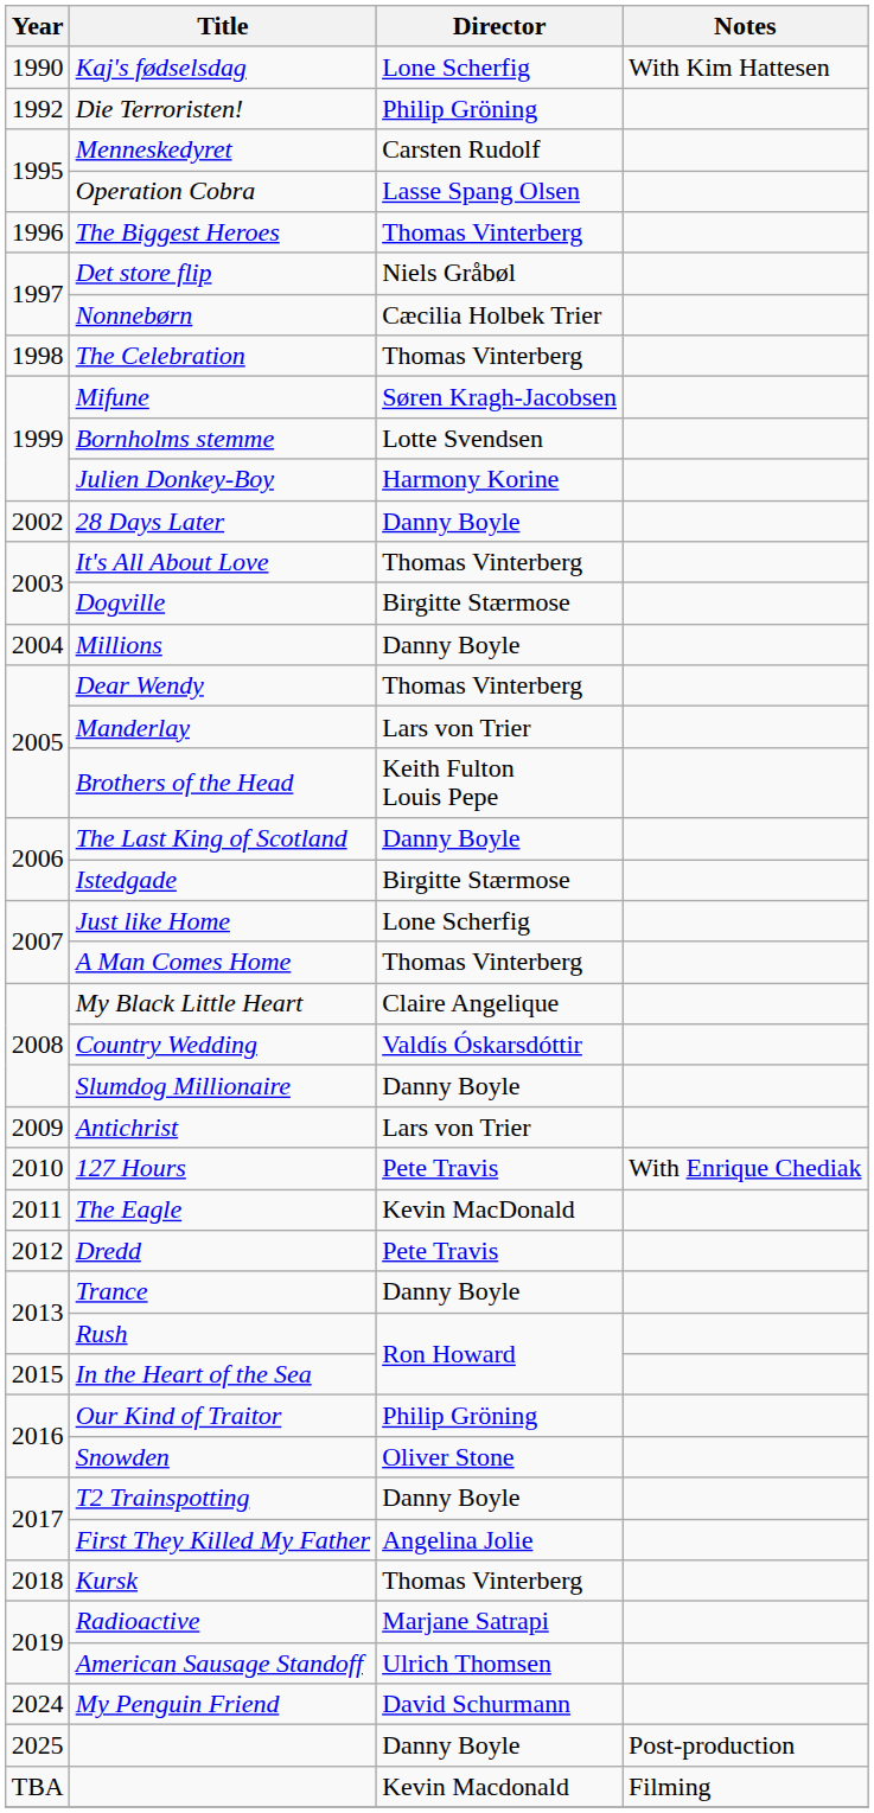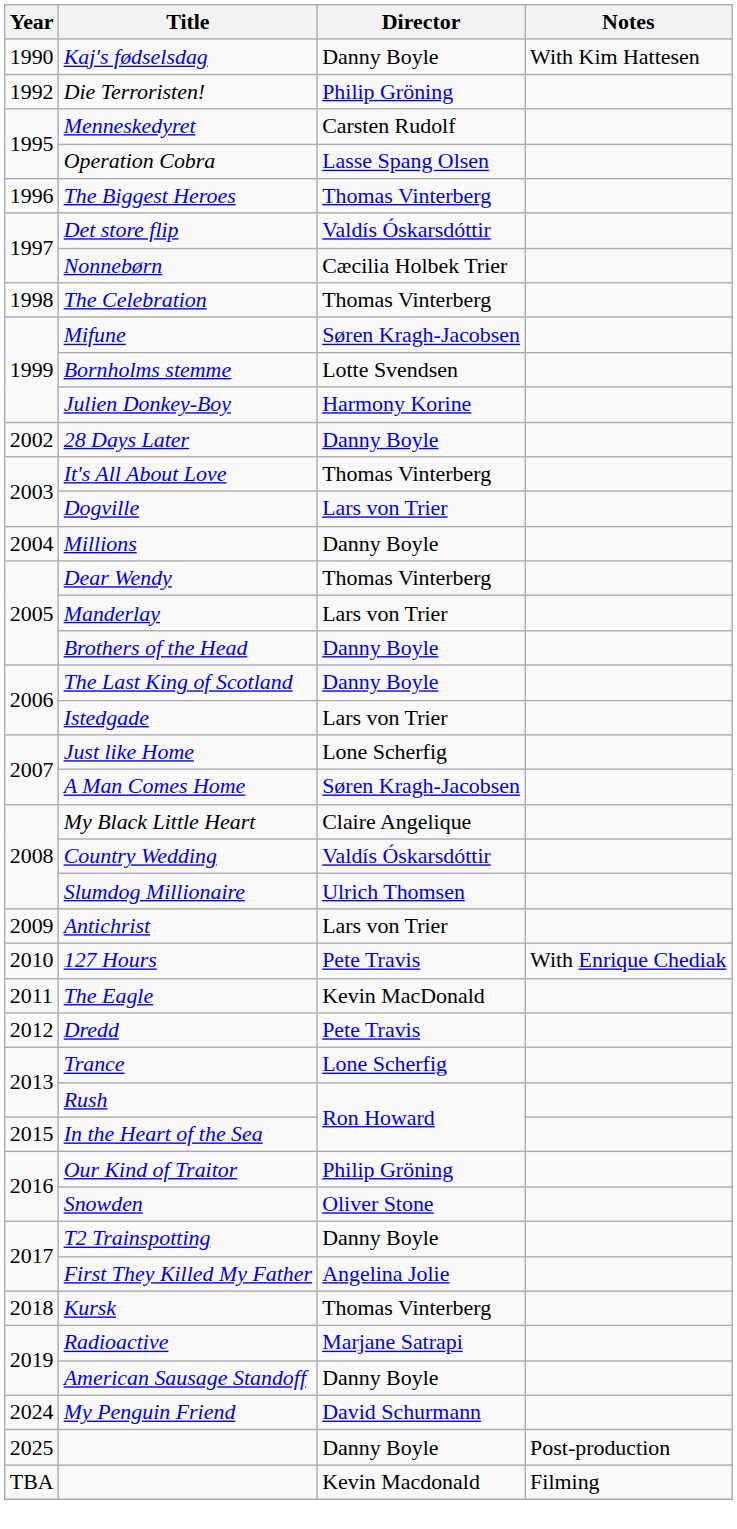 <table class="wikitable">
 <tr>
 <th>Year</th>
 <th>Title</th>
 <th>Director</th>
 <th>Notes</th>
 </tr>
 <tr>
 <td>1990</td>
 <td><em><a href='#'>Kaj's fødselsdag</a></em></td>
-<td><a href='#'>Lone Scherfig</a></td>
+<td>Danny Boyle</td>
 <td>With Kim Hattesen</td>
 </tr>
 <tr>
 <td>1992</td>
 <td><em>Die Terroristen!</em></td>
 <td><a href='#'>Philip Gröning</a></td>
 <td></td>
 </tr>
 <tr>
 <td rowspan=2>1995</td>
 <td><em><a href='#'>Menneskedyret</a></em></td>
 <td>Carsten Rudolf</td>
 <td></td>
 </tr>
 <tr>
 <td><em>Operation Cobra</em></td>
 <td><a href='#'>Lasse Spang Olsen</a></td>
 <td></td>
 </tr>
 <tr>
 <td>1996</td>
 <td><em><a href='#'>The Biggest Heroes</a></em></td>
 <td><a href='#'>Thomas Vinterberg</a></td>
 <td></td>
 </tr>
 <tr>
 <td rowspan=2>1997</td>
 <td><em><a href='#'>Det store flip</a></em></td>
-<td>Niels Gråbøl</td>
+<td><a href='#'>Valdís Óskarsdóttir</a></td>
 <td></td>
 </tr>
 <tr>
 <td><em><a href='#'>Nonnebørn</a></em></td>
 <td>Cæcilia Holbek Trier</td>
 <td></td>
 </tr>
 <tr>
 <td>1998</td>
 <td><em><a href='#'>The Celebration</a></em></td>
 <td>Thomas Vinterberg</td>
 <td></td>
 </tr>
 <tr>
 <td rowspan=3>1999</td>
 <td><em><a href='#'>Mifune</a></em></td>
 <td><a href='#'>Søren Kragh-Jacobsen</a></td>
 <td></td>
 </tr>
 <tr>
 <td><em><a href='#'>Bornholms stemme</a></em></td>
 <td>Lotte Svendsen</td>
 <td></td>
 </tr>
 <tr>
 <td><em><a href='#'>Julien Donkey-Boy</a></em></td>
 <td><a href='#'>Harmony Korine</a></td>
 <td></td>
 </tr>
 <tr>
 <td>2002</td>
 <td><em><a href='#'>28 Days Later</a></em></td>
 <td><a href='#'>Danny Boyle</a></td>
 <td></td>
 </tr>
 <tr>
 <td rowspan=2>2003</td>
 <td><em><a href='#'>It's All About Love</a></em></td>
 <td>Thomas Vinterberg</td>
 <td></td>
 </tr>
 <tr>
 <td><em><a href='#'>Dogville</a></em></td>
-<td>Birgitte Stærmose</td>
+<td><a href='#'>Lars von Trier</a></td>
 <td></td>
 </tr>
 <tr>
 <td>2004</td>
 <td><em><a href='#'>Millions</a></em></td>
 <td>Danny Boyle</td>
 <td></td>
 </tr>
 <tr>
 <td rowspan=3>2005</td>
 <td><em><a href='#'>Dear Wendy</a></em></td>
 <td>Thomas Vinterberg</td>
 <td></td>
 </tr>
 <tr>
 <td><em><a href='#'>Manderlay</a></em></td>
 <td>Lars von Trier</td>
 <td></td>
 </tr>
 <tr>
 <td><em><a href='#'>Brothers of the Head</a></em></td>
-<td>Keith Fulton<br>Louis Pepe</td>
+<td><a href='#'>Danny Boyle</a></td>
 <td></td>
 </tr>
 <tr>
 <td rowspan=2>2006</td>
 <td><em><a href='#'>The Last King of Scotland</a></em></td>
 <td><a href='#'>Danny Boyle</a></td>
 <td></td>
 </tr>
 <tr>
 <td><em><a href='#'>Istedgade</a></em></td>
-<td>Birgitte Stærmose</td>
+<td>Lars von Trier</td>
 <td></td>
 </tr>
 <tr>
 <td rowspan=2>2007</td>
 <td><em><a href='#'>Just like Home</a></em></td>
 <td>Lone Scherfig</td>
 <td></td>
 </tr>
 <tr>
 <td><em><a href='#'>A Man Comes Home</a></em></td>
-<td>Thomas Vinterberg</td>
+<td><a href='#'>Søren Kragh-Jacobsen</a></td>
 <td></td>
 </tr>
 <tr>
 <td rowspan=3>2008</td>
 <td><em>My Black Little Heart</em></td>
 <td>Claire Angelique</td>
 <td></td>
 </tr>
 <tr>
 <td><em><a href='#'>Country Wedding</a></em></td>
 <td><a href='#'>Valdís Óskarsdóttir</a></td>
 <td></td>
 </tr>
 <tr>
 <td><em><a href='#'>Slumdog Millionaire</a></em></td>
-<td>Danny Boyle</td>
+<td><a href='#'>Ulrich Thomsen</a></td>
 <td></td>
 </tr>
 <tr>
 <td>2009</td>
 <td><em><a href='#'>Antichrist</a></em></td>
 <td>Lars von Trier</td>
 <td></td>
 </tr>
 <tr>
 <td>2010</td>
 <td><em><a href='#'>127 Hours</a></em></td>
 <td><a href='#'>Pete Travis</a></td>
 <td>With <a href='#'>Enrique Chediak</a></td>
 </tr>
 <tr>
 <td>2011</td>
 <td><em><a href='#'>The Eagle</a></em></td>
 <td>Kevin MacDonald</td>
 <td></td>
 </tr>
 <tr>
 <td>2012</td>
 <td><em><a href='#'>Dredd</a></em></td>
 <td><a href='#'>Pete Travis</a></td>
 <td></td>
 </tr>
 <tr>
 <td rowspan=2>2013</td>
 <td><em><a href='#'>Trance</a></em></td>
-<td>Danny Boyle</td>
+<td><a href='#'>Lone Scherfig</a></td>
 <td></td>
 </tr>
 <tr>
 <td><em><a href='#'>Rush</a></em></td>
 <td rowspan=2><a href='#'>Ron Howard</a></td>
 <td></td>
 </tr>
 <tr>
 <td>2015</td>
 <td><em><a href='#'>In the Heart of the Sea</a></em></td>
 <td></td>
 </tr>
 <tr>
 <td rowspan=2>2016</td>
 <td><em><a href='#'>Our Kind of Traitor</a></em></td>
 <td><a href='#'>Philip Gröning</a></td>
 <td></td>
 </tr>
 <tr>
 <td><em><a href='#'>Snowden</a></em></td>
 <td><a href='#'>Oliver Stone</a></td>
 <td></td>
 </tr>
 <tr>
 <td rowspan=2>2017</td>
 <td><em><a href='#'>T2 Trainspotting</a></em></td>
 <td>Danny Boyle</td>
 <td></td>
 </tr>
 <tr>
 <td><em><a href='#'>First They Killed My Father</a></em></td>
 <td><a href='#'>Angelina Jolie</a></td>
 <td></td>
 </tr>
 <tr>
 <td>2018</td>
 <td><em><a href='#'>Kursk</a></em></td>
 <td>Thomas Vinterberg</td>
 <td></td>
 </tr>
 <tr>
 <td rowspan=2>2019</td>
 <td><em><a href='#'>Radioactive</a></em></td>
 <td><a href='#'>Marjane Satrapi</a></td>
 <td></td>
 </tr>
 <tr>
 <td><em><a href='#'>American Sausage Standoff</a></em></td>
-<td><a href='#'>Ulrich Thomsen</a></td>
+<td>Danny Boyle</td>
 <td></td>
 </tr>
 <tr>
 <td>2024</td>
 <td><em><a href='#'>My Penguin Friend</a></em></td>
 <td><a href='#'>David Schurmann</a></td>
 <td></td>
 </tr>
 <tr>
 <td>2025</td>
 <td></td>
 <td>Danny Boyle</td>
 <td>Post-production</td>
 </tr>
 <tr>
 <td>TBA</td>
 <td></td>
 <td>Kevin Macdonald</td>
 <td>Filming</td>
 </tr>
 <tr>
 </tr>
 </table>
